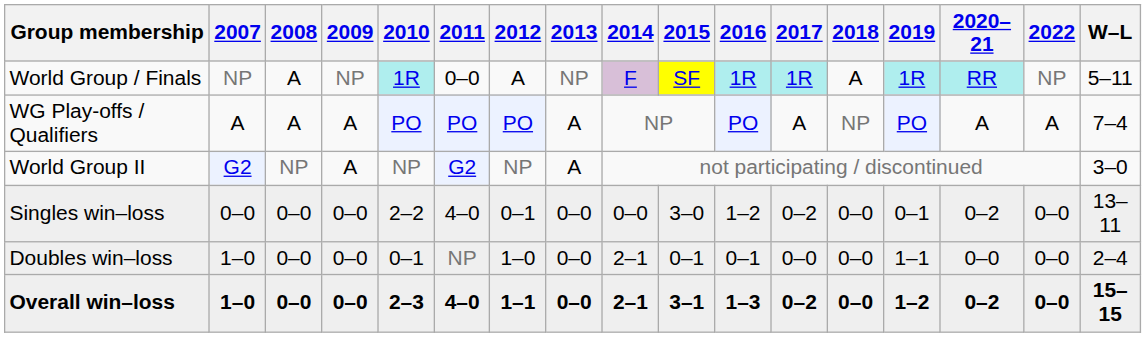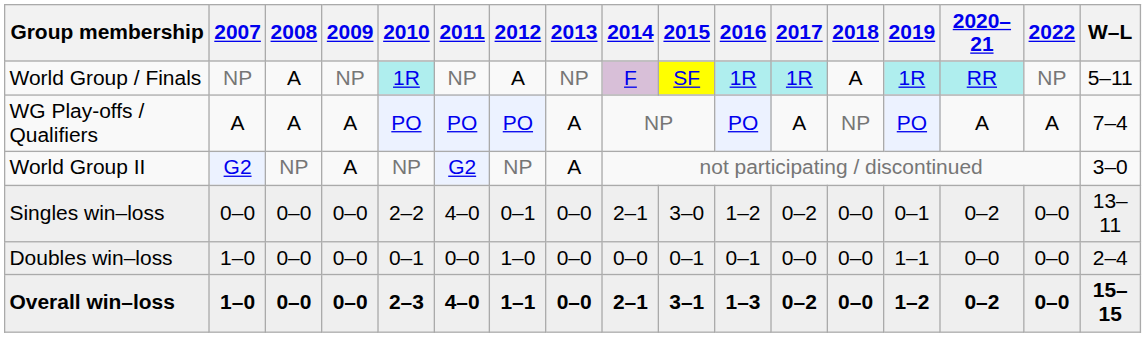 <table class="wikitable nowrap" style=text-align:center>
 <tr>
 <th>Group membership</th>
 <th><a href='#'>2007</a></th>
 <th><a href='#'>2008</a></th>
 <th><a href='#'>2009</a></th>
 <th><a href='#'>2010</a></th>
 <th><a href='#'>2011</a></th>
 <th><a href='#'>2012</a></th>
 <th><a href='#'>2013</a></th>
 <th><a href='#'>2014</a></th>
 <th><a href='#'>2015</a></th>
 <th><a href='#'>2016</a></th>
 <th><a href='#'>2017</a></th>
 <th><a href='#'>2018</a></th>
 <th><a href='#'>2019</a></th>
 <th><a href='#'>2020–21</a></th>
 <th><a href='#'>2022</a></th>
 <th>W–L</th>
 </tr>
 <tr>
 <td align=left>World Group / Finals</td>
 <td style=color:#767676>NP</td>
 <td>A</td>
 <td style=color:#767676>NP</td>
 <td bgcolor=afeeee><a href='#'>1R</a></td>
-<td>0–0</td>
+<td style=color:#767676>NP</td>
 <td>A</td>
 <td style=color:#767676>NP</td>
 <td bgcolor=thistle><a href='#'>F</a></td>
 <td bgcolor=yellow><a href='#'>SF</a></td>
 <td bgcolor=afeeee><a href='#'>1R</a></td>
 <td bgcolor=afeeee><a href='#'>1R</a></td>
 <td>A</td>
 <td bgcolor=afeeee><a href='#'>1R</a></td>
 <td bgcolor=afeeee><a href='#'>RR</a></td>
 <td style=color:#767676>NP</td>
 <td>5–11</td>
 </tr>
 <tr>
 <td align=left>WG Play-offs / Qualifiers</td>
 <td>A</td>
 <td>A</td>
 <td>A</td>
 <td bgcolor=ecf2ff><a href='#'>PO</a></td>
 <td bgcolor=ecf2ff><a href='#'>PO</a></td>
 <td bgcolor=ecf2ff><a href='#'>PO</a></td>
 <td>A</td>
 <td colspan=2 style=color:#767676>NP</td>
 <td bgcolor=ecf2ff><a href='#'>PO</a></td>
 <td>A</td>
 <td style=color:#767676>NP</td>
 <td bgcolor=ecf2ff><a href='#'>PO</a></td>
 <td>A</td>
 <td>A</td>
 <td>7–4</td>
 </tr>
 <tr>
 <td align=left>World Group II</td>
 <td bgcolor=ecf2ff><a href='#'>G2</a></td>
 <td style=color:#767676>NP</td>
 <td>A</td>
 <td style=color:#767676>NP</td>
 <td bgcolor=ecf2ff><a href='#'>G2</a></td>
 <td style=color:#767676>NP</td>
 <td>A</td>
 <td colspan=8 style=color:#767676>not participating / discontinued</td>
 <td>3–0</td>
 </tr>
 <tr bgcolor=efefef>
 <td style=text-align:left>Singles win–loss</td>
 <td>0–0</td>
 <td>0–0</td>
 <td>0–0</td>
 <td>2–2</td>
 <td>4–0</td>
 <td>0–1</td>
 <td>0–0</td>
-<td>0–0</td>
+<td>2–1</td>
 <td>3–0</td>
 <td>1–2</td>
 <td>0–2</td>
 <td>0–0</td>
 <td>0–1</td>
 <td>0–2</td>
 <td>0–0</td>
 <td>13–11</td>
 </tr>
 <tr bgcolor=efefef>
 <td style=text-align:left>Doubles win–loss</td>
 <td>1–0</td>
 <td>0–0</td>
 <td>0–0</td>
 <td>0–1</td>
-<td style=color:#767676>NP</td>
+<td>0–0</td>
 <td>1–0</td>
 <td>0–0</td>
-<td>2–1</td>
+<td>0–0</td>
 <td>0–1</td>
 <td>0–1</td>
 <td>0–0</td>
 <td>0–0</td>
 <td>1–1</td>
 <td>0–0</td>
 <td>0–0</td>
 <td>2–4</td>
 </tr>
 <tr style="font-weight:bold; background:#efefef;">
 <td style=text-align:left>Overall win–loss</td>
 <td>1–0</td>
 <td>0–0</td>
 <td>0–0</td>
 <td>2–3</td>
 <td>4–0</td>
 <td>1–1</td>
 <td>0–0</td>
 <td>2–1</td>
 <td>3–1</td>
 <td>1–3</td>
 <td>0–2</td>
 <td>0–0</td>
 <td>1–2</td>
 <td>0–2</td>
 <td>0–0</td>
 <td>15–15</td>
 </tr>
 </table>
